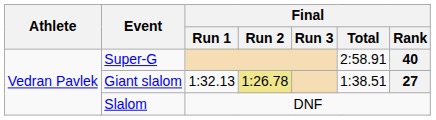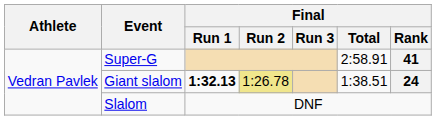 <table class="wikitable" style="font-size:90%">
 <tr>
 <th rowspan="2">Athlete</th>
 <th rowspan="2">Event</th>
 <th colspan="5">Final</th>
 </tr>
 <tr>
 <th>Run 1</th>
 <th>Run 2</th>
 <th>Run 3</th>
 <th>Total</th>
 <th>Rank</th>
 </tr>
 <tr>
 <td rowspan=3><a href='#'>Vedran Pavlek</a></td>
 <td><a href='#'>Super-G</a></td>
 <td colspan=3 bgcolor="wheat"></td>
 <td align="center">2:58.91</td>
-<th align="center">40</th>
+<th align="center">41</th>
 </tr>
 <tr>
 <td><a href='#'>Giant slalom</a></td>
-<td align="center">1:32.13</td>
+<td align="center"><strong>1:32.13</strong></td>
 <td align="center" style="background: khaki;">1:26.78</td>
 <td bgcolor="wheat"></td>
 <td align="center">1:38.51</td>
-<th align="center">27</th>
+<th align="center">24</th>
 </tr>
 <tr>
 <td><a href='#'>Slalom</a></td>
 <td colspan=5 align="center">DNF</td>
 </tr>
 </table>
